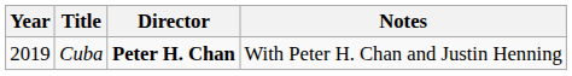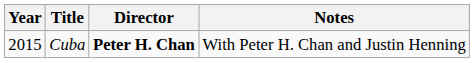 <table class="wikitable">
 <tr>
 <th>Year</th>
 <th>Title</th>
 <th>Director</th>
 <th>Notes</th>
 </tr>
 <tr>
-<td>2019</td>
+<td>2015</td>
 <td><em>Cuba</em></td>
 <td><strong>Peter H. Chan</strong></td>
 <td>With Peter H. Chan and Justin Henning</td>
 </tr>
 </table>
